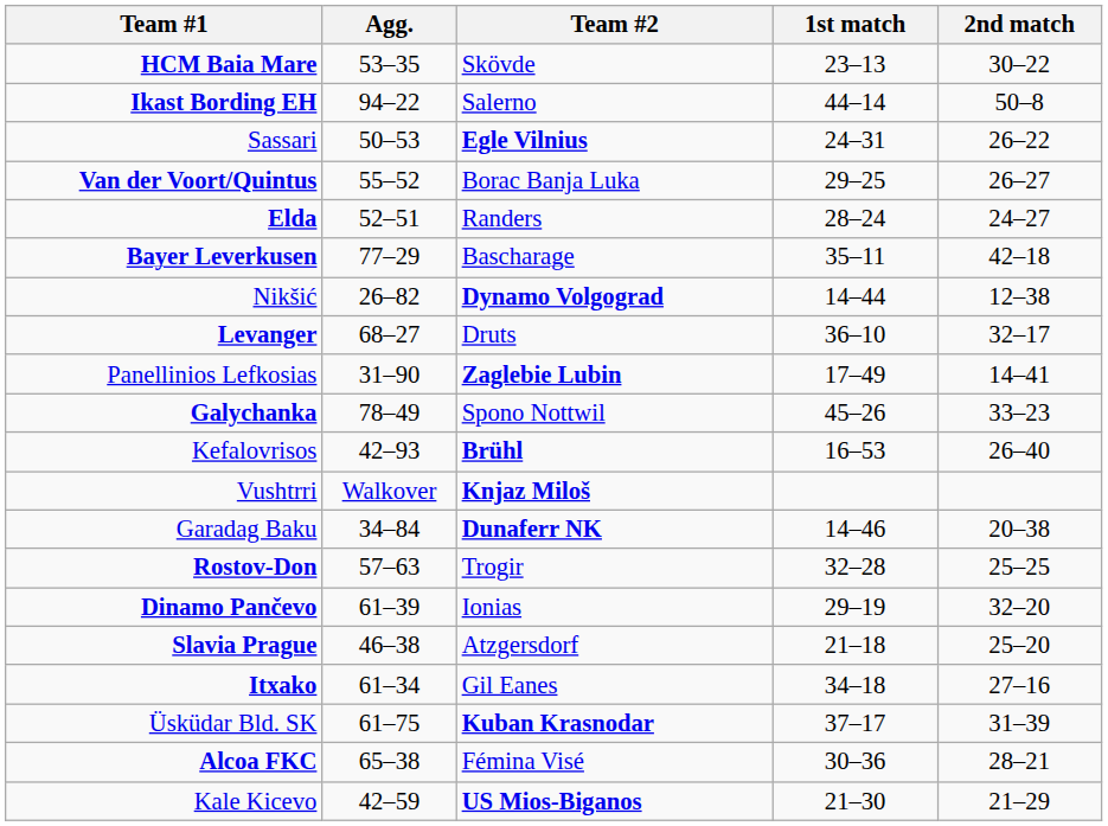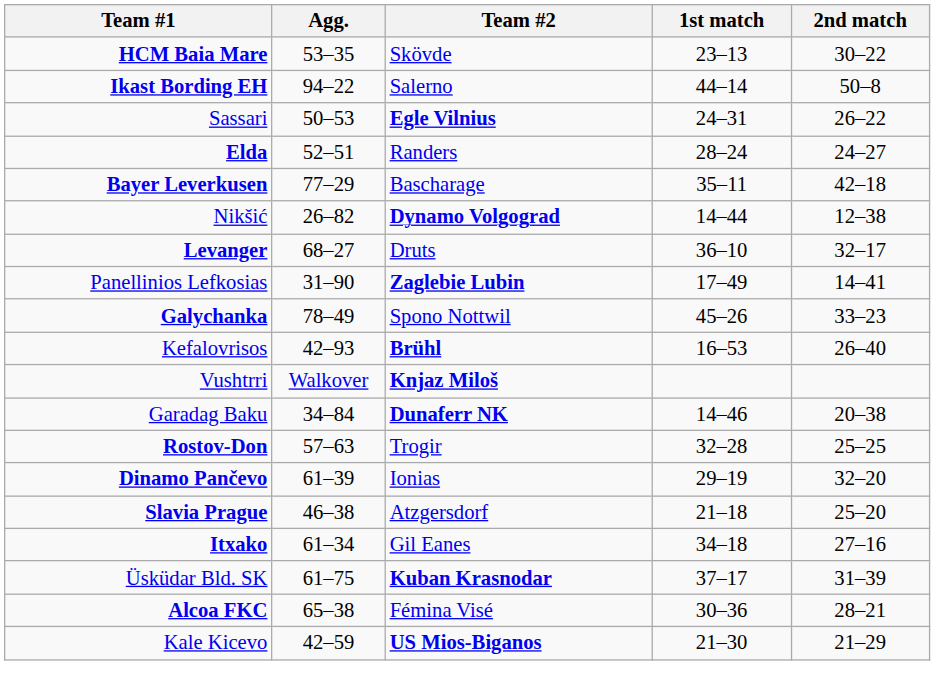 <table class=wikitable style="text-align:center">
 <tr>
 <th width=200>Team #1</th>
 <th width=80>Agg.</th>
 <th width=200>Team #2</th>
 <th width=100>1st match</th>
 <th width=100>2nd match</th>
 </tr>
 <tr>
 <td align=right><strong><a href='#'>HCM Baia Mare</a></strong> </td>
 <td>53–35</td>
 <td align=left> <a href='#'>Skövde</a></td>
 <td align=center>23–13</td>
 <td align=center>30–22</td>
 </tr>
 <tr>
 <td align=right><strong><a href='#'>Ikast Bording EH</a></strong> </td>
 <td>94–22</td>
 <td align=left> <a href='#'>Salerno</a></td>
 <td align=center>44–14</td>
 <td align=center>50–8</td>
 </tr>
 <tr>
 <td align=right><a href='#'>Sassari</a> </td>
 <td>50–53</td>
 <td align=left> <strong><a href='#'>Egle Vilnius</a></strong></td>
 <td align=center>24–31</td>
 <td align=center>26–22</td>
-</tr>
-<tr>
-<td align=right><strong><a href='#'>Van der Voort/Quintus</a></strong> </td>
-<td>55–52</td>
-<td align=left> <a href='#'>Borac Banja Luka</a></td>
-<td align=center>29–25</td>
-<td align=center>26–27</td>
 </tr>
 <tr>
 <td align=right><strong><a href='#'>Elda</a></strong> </td>
 <td>52–51</td>
 <td align=left> <a href='#'>Randers</a></td>
 <td align=center>28–24</td>
 <td align=center>24–27</td>
 </tr>
 <tr>
 <td align=right><strong><a href='#'>Bayer Leverkusen</a></strong> </td>
 <td>77–29</td>
 <td align=left> <a href='#'>Bascharage</a></td>
 <td align=center>35–11</td>
 <td align=center>42–18</td>
 </tr>
 <tr>
 <td align=right><a href='#'>Nikšić</a> </td>
 <td>26–82</td>
 <td align=left> <strong><a href='#'>Dynamo Volgograd</a></strong></td>
 <td align=center>14–44</td>
 <td align=center>12–38</td>
 </tr>
 <tr>
 <td align=right><strong><a href='#'>Levanger</a></strong> </td>
 <td>68–27</td>
 <td align=left> <a href='#'>Druts</a></td>
 <td align=center>36–10</td>
 <td align=center>32–17</td>
 </tr>
 <tr>
 <td align=right><a href='#'>Panellinios Lefkosias</a> </td>
 <td>31–90</td>
 <td align=left> <strong><a href='#'>Zaglebie Lubin</a></strong></td>
 <td align=center>17–49</td>
 <td align=center>14–41</td>
 </tr>
 <tr>
 <td align=right><strong><a href='#'>Galychanka</a></strong> </td>
 <td>78–49</td>
 <td align=left> <a href='#'>Spono Nottwil</a></td>
 <td align=center>45–26</td>
 <td align=center>33–23</td>
 </tr>
 <tr>
 <td align=right><a href='#'>Kefalovrisos</a> </td>
 <td>42–93</td>
 <td align=left> <strong><a href='#'>Brühl</a></strong></td>
 <td align=center>16–53</td>
 <td align=center>26–40</td>
 </tr>
 <tr>
 <td align=right><a href='#'>Vushtrri</a> </td>
 <td><a href='#'>Walkover</a></td>
 <td align=left> <strong><a href='#'>Knjaz Miloš</a></strong></td>
 <td></td>
 </tr>
 <tr>
 <td align=right><a href='#'>Garadag Baku</a> </td>
 <td>34–84</td>
 <td align=left> <strong><a href='#'>Dunaferr NK</a></strong></td>
 <td align=center>14–46</td>
 <td align=center>20–38</td>
 </tr>
 <tr>
 <td align=right><strong><a href='#'>Rostov-Don</a></strong> </td>
 <td>57–63</td>
 <td align=left> <a href='#'>Trogir</a></td>
 <td align=center>32–28</td>
 <td align=center>25–25</td>
 </tr>
 <tr>
 <td align=right><strong><a href='#'>Dinamo Pančevo</a></strong> </td>
 <td>61–39</td>
 <td align=left> <a href='#'>Ionias</a></td>
 <td align=center>29–19</td>
 <td align=center>32–20</td>
 </tr>
 <tr>
 <td align=right><strong><a href='#'>Slavia Prague</a></strong> </td>
 <td>46–38</td>
 <td align=left> <a href='#'>Atzgersdorf</a></td>
 <td align=center>21–18</td>
 <td align=center>25–20</td>
 </tr>
 <tr>
 <td align=right><strong><a href='#'>Itxako</a></strong> </td>
 <td>61–34</td>
 <td align=left> <a href='#'>Gil Eanes</a></td>
 <td align=center>34–18</td>
 <td align=center>27–16</td>
 </tr>
 <tr>
 <td align=right><a href='#'>Üsküdar Bld. SK</a> </td>
 <td>61–75</td>
 <td align=left> <strong><a href='#'>Kuban Krasnodar</a></strong></td>
 <td align=center>37–17</td>
 <td align=center>31–39</td>
 </tr>
 <tr>
 <td align=right><strong><a href='#'>Alcoa FKC</a></strong> </td>
 <td>65–38</td>
 <td align=left> <a href='#'>Fémina Visé</a></td>
 <td align=center>30–36</td>
 <td align=center>28–21</td>
 </tr>
 <tr>
 <td align=right><a href='#'>Kale Kicevo</a> </td>
 <td>42–59</td>
 <td align=left> <strong><a href='#'>US Mios-Biganos</a></strong></td>
 <td>21–30</td>
 <td>21–29</td>
 </tr>
 </table>
